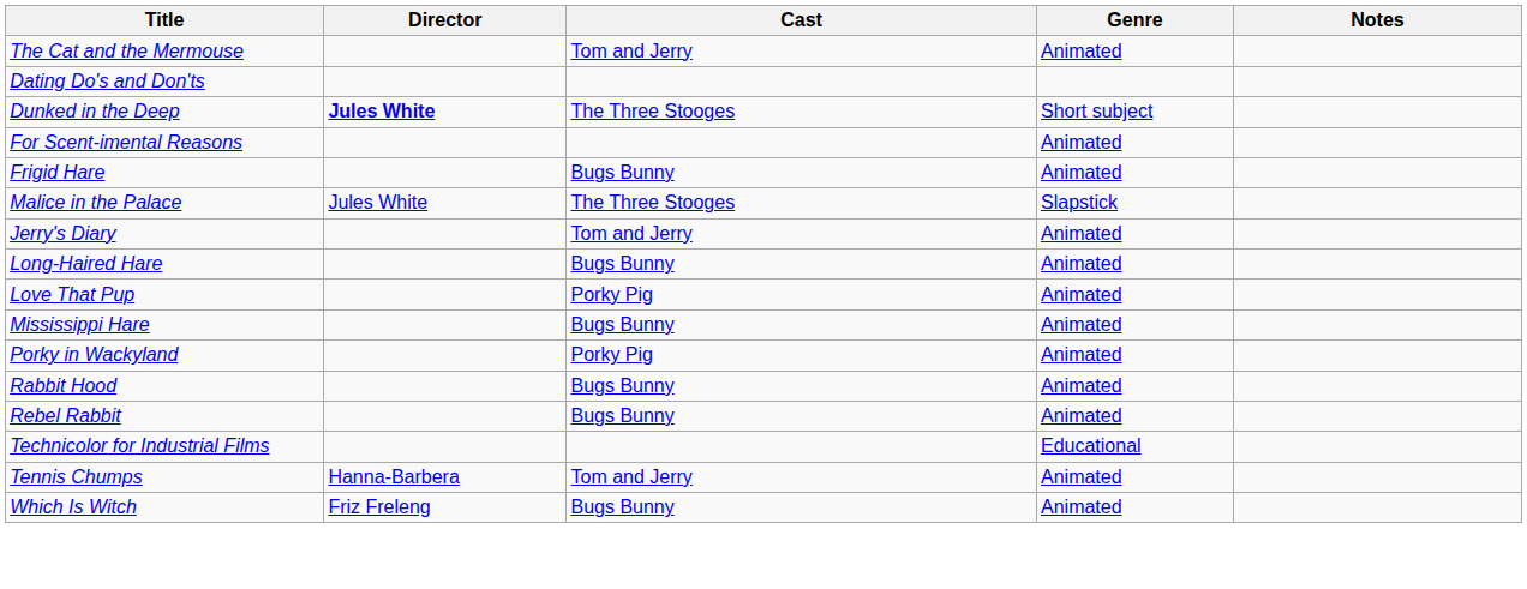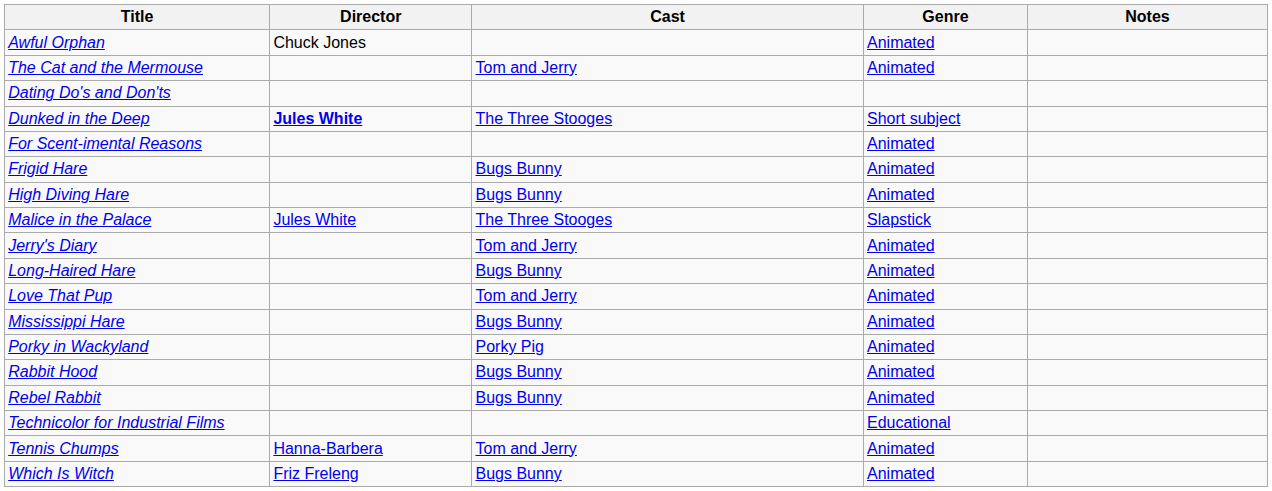 <table class="wikitable" style="width:100%;">
 <tr>
 <th style="width:21%;">Title</th>
 <th style="width:16%;">Director</th>
 <th style="width:31%;">Cast</th>
 <th style="width:13%;">Genre</th>
 <th style="width:19%;">Notes</th>
+</tr>
+<tr>
+<td><em><a href='#'>Awful Orphan</a></em></td>
+<td>Chuck Jones</td>
+<td></td>
+<td><a href='#'>Animated</a></td>
+<td></td>
 </tr>
 <tr>
 <td><em><a href='#'>The Cat and the Mermouse</a></em></td>
 <td></td>
 <td><a href='#'>Tom and Jerry</a></td>
 <td><a href='#'>Animated</a></td>
 <td></td>
 </tr>
 <tr>
 <td><em><a href='#'>Dating Do's and Don'ts</a></em></td>
 <td></td>
 <td></td>
 <td></td>
 <td></td>
 </tr>
 <tr>
 <td><em><a href='#'>Dunked in the Deep</a></em></td>
 <td><strong><a href='#'>Jules White</a></strong></td>
 <td><a href='#'>The Three Stooges</a></td>
 <td><a href='#'>Short subject</a></td>
 <td></td>
 </tr>
 <tr>
 <td><em><a href='#'>For Scent-imental Reasons</a></em></td>
 <td></td>
 <td></td>
 <td><a href='#'>Animated</a></td>
 <td></td>
 </tr>
 <tr>
 <td><em><a href='#'>Frigid Hare</a></em></td>
 <td></td>
 <td><a href='#'>Bugs Bunny</a></td>
 <td><a href='#'>Animated</a></td>
 <td></td>
 </tr>
 <tr>
+<td><em><a href='#'>High Diving Hare</a></em></td>
+<td></td>
+<td><a href='#'>Bugs Bunny</a></td>
+<td><a href='#'>Animated</a></td>
+<td></td>
+</tr>
+<tr>
 <td><em><a href='#'>Malice in the Palace</a></em></td>
 <td><a href='#'>Jules White</a></td>
 <td><a href='#'>The Three Stooges</a></td>
 <td><a href='#'>Slapstick</a></td>
 <td></td>
 </tr>
 <tr>
 <td><em><a href='#'>Jerry's Diary</a></em></td>
 <td></td>
 <td><a href='#'>Tom and Jerry</a></td>
 <td><a href='#'>Animated</a></td>
 <td></td>
 </tr>
 <tr>
 <td><em><a href='#'>Long-Haired Hare</a></em></td>
 <td></td>
 <td><a href='#'>Bugs Bunny</a></td>
 <td><a href='#'>Animated</a></td>
 <td></td>
 </tr>
 <tr>
 <td><em><a href='#'>Love That Pup</a></em></td>
 <td></td>
-<td><a href='#'>Porky Pig</a></td>
+<td><a href='#'>Tom and Jerry</a></td>
 <td><a href='#'>Animated</a></td>
 <td></td>
 </tr>
 <tr>
 <td><em><a href='#'>Mississippi Hare</a></em></td>
 <td></td>
 <td><a href='#'>Bugs Bunny</a></td>
 <td><a href='#'>Animated</a></td>
 <td></td>
 </tr>
 <tr>
 <td><em><a href='#'>Porky in Wackyland</a></em></td>
 <td></td>
 <td><a href='#'>Porky Pig</a></td>
 <td><a href='#'>Animated</a></td>
 <td></td>
 </tr>
 <tr>
 <td><em><a href='#'>Rabbit Hood</a></em></td>
 <td></td>
 <td><a href='#'>Bugs Bunny</a></td>
 <td><a href='#'>Animated</a></td>
 <td></td>
 </tr>
 <tr>
 <td><em><a href='#'>Rebel Rabbit</a></em></td>
 <td></td>
 <td><a href='#'>Bugs Bunny</a></td>
 <td><a href='#'>Animated</a></td>
 <td></td>
 </tr>
 <tr>
 <td><em><a href='#'>Technicolor for Industrial Films</a></em></td>
 <td></td>
 <td></td>
 <td><a href='#'>Educational</a></td>
 <td></td>
 </tr>
 <tr>
 <td><em><a href='#'>Tennis Chumps</a></em></td>
 <td><a href='#'>Hanna-Barbera</a></td>
 <td><a href='#'>Tom and Jerry</a></td>
 <td><a href='#'>Animated</a></td>
 <td></td>
 </tr>
 <tr>
 <td><em><a href='#'>Which Is Witch</a></em></td>
 <td><a href='#'>Friz Freleng</a></td>
 <td><a href='#'>Bugs Bunny</a></td>
 <td><a href='#'>Animated</a></td>
 <td></td>
 </tr>
 </table>
